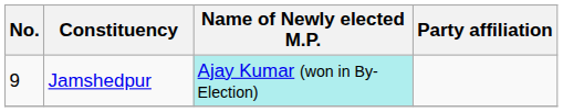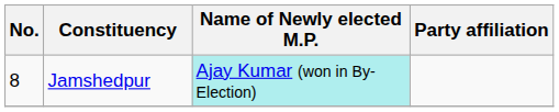 <table class="sortable wikitable">
 <tr>
 <th>No.</th>
 <th style="width:120px">Constituency</th>
 <th style="width:180px">Name of Newly elected M.P.</th>
 <th colspan=2>Party affiliation</th>
 </tr>
 <tr>
-<td>9</td>
+<td>8</td>
 <td><a href='#'>Jamshedpur</a></td>
 <td style="background: paleturquoise;"><a href='#'>Ajay Kumar</a> <small>(won in By-Election)</small></td>
 <td></td>
 </tr>
 <tr>
 </tr>
 </table>
